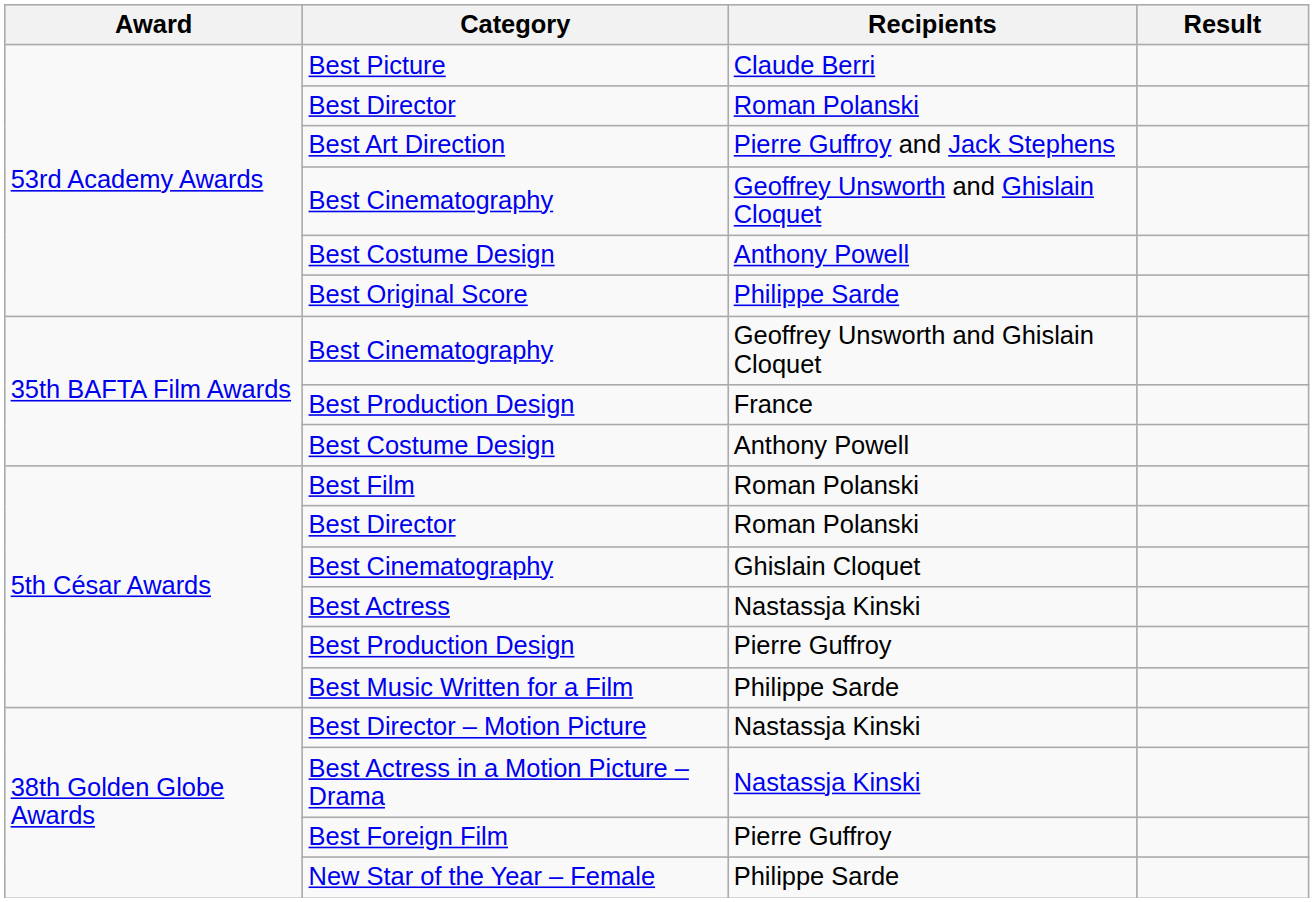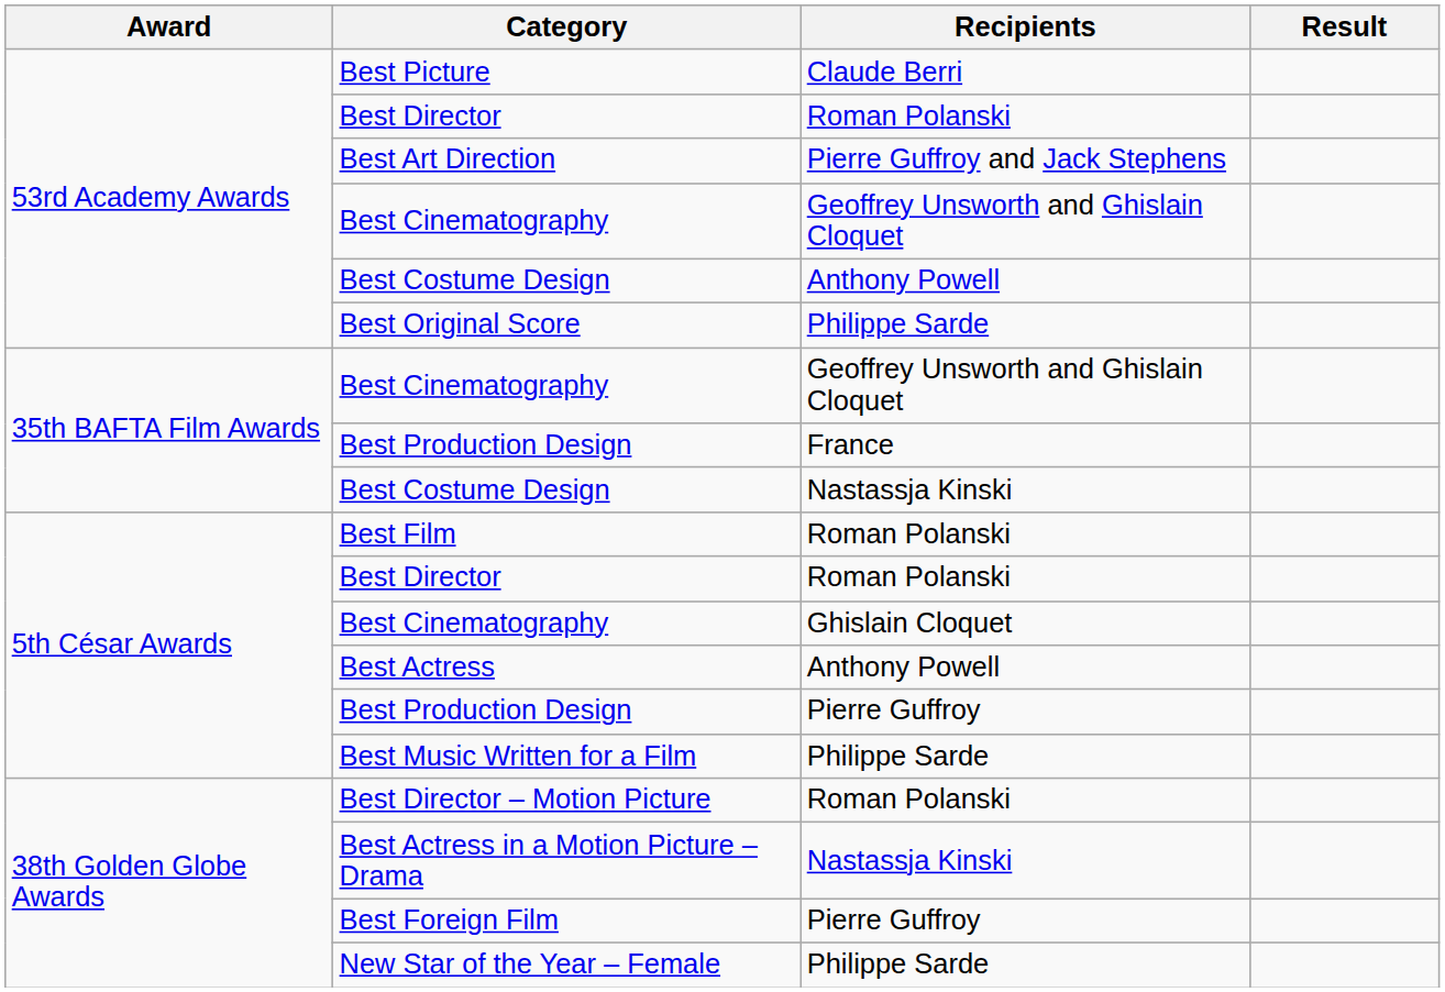 <table class="wikitable sortable plainrowheaders">
 <tr>
 <th width=180>Award</th>
 <th width=260>Category</th>
 <th width=250>Recipients</th>
 <th width=100>Result</th>
 </tr>
 <tr>
 <td rowspan="6"><a href='#'>53rd Academy Awards</a></td>
 <td><a href='#'>Best Picture</a></td>
 <td><a href='#'>Claude Berri</a></td>
 <td></td>
 </tr>
 <tr>
 <td><a href='#'>Best Director</a></td>
 <td><a href='#'>Roman Polanski</a></td>
 <td></td>
 </tr>
 <tr>
 <td><a href='#'>Best Art Direction</a></td>
 <td><a href='#'>Pierre Guffroy</a> and <a href='#'>Jack Stephens</a></td>
 <td></td>
 </tr>
 <tr>
 <td><a href='#'>Best Cinematography</a></td>
 <td><a href='#'>Geoffrey Unsworth</a> and <a href='#'>Ghislain Cloquet</a></td>
 <td></td>
 </tr>
 <tr>
 <td><a href='#'>Best Costume Design</a></td>
 <td><a href='#'>Anthony Powell</a></td>
 <td></td>
 </tr>
 <tr>
 <td><a href='#'>Best Original Score</a></td>
 <td><a href='#'>Philippe Sarde</a></td>
 <td></td>
 </tr>
 <tr>
 <td rowspan="3"><a href='#'>35th BAFTA Film Awards</a></td>
 <td><a href='#'>Best Cinematography</a></td>
 <td>Geoffrey Unsworth and Ghislain Cloquet</td>
 <td></td>
 </tr>
 <tr>
 <td><a href='#'>Best Production Design</a></td>
 <td>France</td>
 <td></td>
 </tr>
 <tr>
 <td><a href='#'>Best Costume Design</a></td>
-<td>Anthony Powell</td>
+<td>Nastassja Kinski</td>
 <td></td>
 </tr>
 <tr>
 <td rowspan="6"><a href='#'>5th César Awards</a></td>
 <td><a href='#'>Best Film</a></td>
 <td>Roman Polanski</td>
 <td></td>
 </tr>
 <tr>
 <td><a href='#'>Best Director</a></td>
 <td>Roman Polanski</td>
 <td></td>
 </tr>
 <tr>
 <td><a href='#'>Best Cinematography</a></td>
 <td>Ghislain Cloquet</td>
 <td></td>
 </tr>
 <tr>
 <td><a href='#'>Best Actress</a></td>
-<td>Nastassja Kinski</td>
+<td>Anthony Powell</td>
 <td></td>
 </tr>
 <tr>
 <td><a href='#'>Best Production Design</a></td>
 <td>Pierre Guffroy</td>
 <td></td>
 </tr>
 <tr>
 <td><a href='#'>Best Music Written for a Film</a></td>
 <td>Philippe Sarde</td>
 <td></td>
 </tr>
 <tr>
 <td rowspan="4"><a href='#'>38th Golden Globe Awards</a></td>
 <td><a href='#'>Best Director – Motion Picture</a></td>
-<td>Nastassja Kinski</td>
+<td>Roman Polanski</td>
 <td></td>
 </tr>
 <tr>
 <td><a href='#'>Best Actress in a Motion Picture – Drama</a></td>
 <td><a href='#'>Nastassja Kinski</a></td>
 <td></td>
 </tr>
 <tr>
 <td><a href='#'>Best Foreign Film</a></td>
 <td>Pierre Guffroy</td>
 <td></td>
 </tr>
 <tr>
 <td><a href='#'>New Star of the Year – Female</a></td>
 <td>Philippe Sarde</td>
 <td></td>
 </tr>
 </table>
